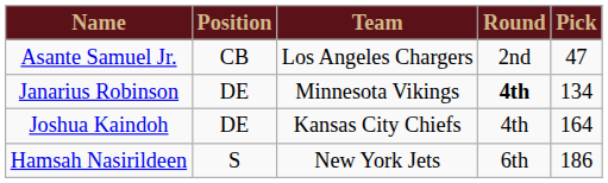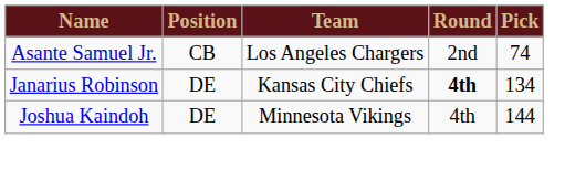 <table class="wikitable" style="text-align: center;">
 <tr>
 <th style="background:#5a1118; color:#d3b787;">Name</th>
 <th style="background:#5a1118; color:#d3b787;">Position</th>
 <th style="background:#5a1118; color:#d3b787;">Team</th>
 <th style="background:#5a1118; color:#d3b787;">Round</th>
 <th style="background:#5a1118; color:#d3b787;">Pick</th>
 </tr>
 <tr>
 <td><a href='#'>Asante Samuel Jr.</a></td>
 <td>CB</td>
 <td>Los Angeles Chargers</td>
 <td>2nd</td>
-<td>47</td>
+<td>74</td>
 </tr>
 <tr>
 <td><a href='#'>Janarius Robinson</a></td>
 <td>DE</td>
-<td>Minnesota Vikings</td>
+<td>Kansas City Chiefs</td>
 <td><strong>4th</strong></td>
 <td>134</td>
 </tr>
 <tr>
 <td><a href='#'>Joshua Kaindoh</a></td>
 <td>DE</td>
-<td>Kansas City Chiefs</td>
+<td>Minnesota Vikings</td>
 <td>4th</td>
-<td>164</td>
-</tr>
-<tr>
-<td><a href='#'>Hamsah Nasirildeen</a></td>
-<td>S</td>
-<td>New York Jets</td>
-<td>6th</td>
-<td>186</td>
+<td>144</td>
 </tr>
 </table>
